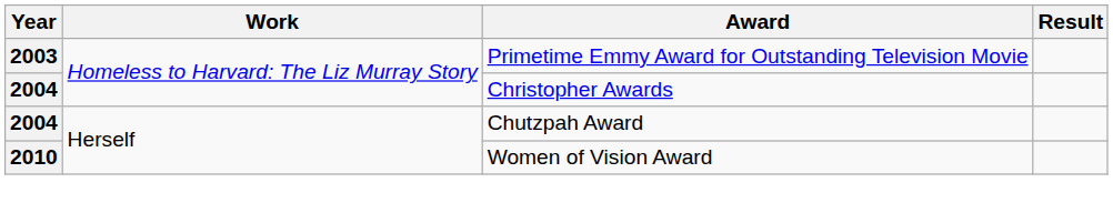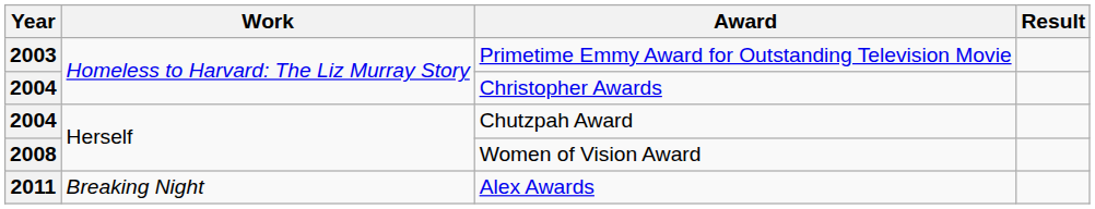 <table class="wikitable">
 <tr>
 <th>Year</th>
 <th>Work</th>
 <th>Award</th>
 <th>Result</th>
 </tr>
 <tr>
 <th>2003</th>
 <td rowspan="2"><em><a href='#'>Homeless to Harvard: The Liz Murray Story</a></em></td>
 <td><a href='#'>Primetime Emmy Award for Outstanding Television Movie</a></td>
 <td></td>
 </tr>
 <tr>
 <th>2004</th>
 <td><a href='#'>Christopher Awards</a></td>
 <td></td>
 </tr>
 <tr>
 <th>2004</th>
 <td rowspan="2">Herself</td>
 <td>Chutzpah Award</td>
 <td></td>
 </tr>
 <tr>
-<th>2010</th>
+<th>2008</th>
 <td>Women of Vision Award</td>
 <td></td>
 </tr>
+<tr>
+<th>2011</th>
+<td><em>Breaking Night</em></td>
+<td><a href='#'>Alex Awards</a></td>
+<td></td>
+</tr>
 </table>
